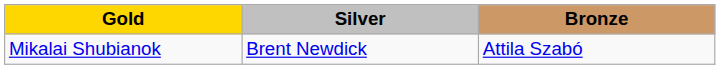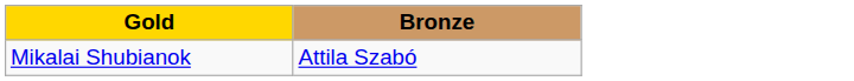 <table class="wikitable" style="text-align:left">
 <tr align="center">
 <td width=200 bgcolor=gold><strong>Gold</strong></td>
-<td width=200 bgcolor=silver><strong>Silver</strong></td>
 <td width=200 bgcolor=CC9966><strong>Bronze</strong></td>
 </tr>
 <tr>
 <td><a href='#'>Mikalai Shubianok</a><br><em></em></td>
-<td><a href='#'>Brent Newdick</a><br><em></em></td>
 <td><a href='#'>Attila Szabó</a><br><em></em></td>
 </tr>
 </table>
